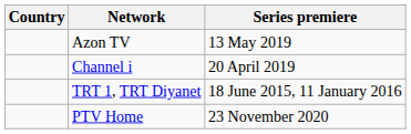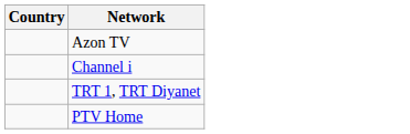 <table class="wikitable">
 <tr>
 <th>Country</th>
 <th>Network</th>
-<th>Series premiere</th>
 </tr>
 <tr>
 <td></td>
 <td>Azon TV</td>
-<td>13 May 2019</td>
 </tr>
 <tr>
 <td></td>
 <td><a href='#'>Channel i</a></td>
-<td>20 April 2019</td>
 </tr>
 <tr>
 <td></td>
 <td><a href='#'>TRT 1</a>, <a href='#'>TRT Diyanet</a></td>
-<td>18 June 2015, 11 January 2016</td>
 </tr>
 <tr>
 <td></td>
 <td><a href='#'>PTV Home</a></td>
-<td>23 November 2020</td>
 </tr>
 </table>
